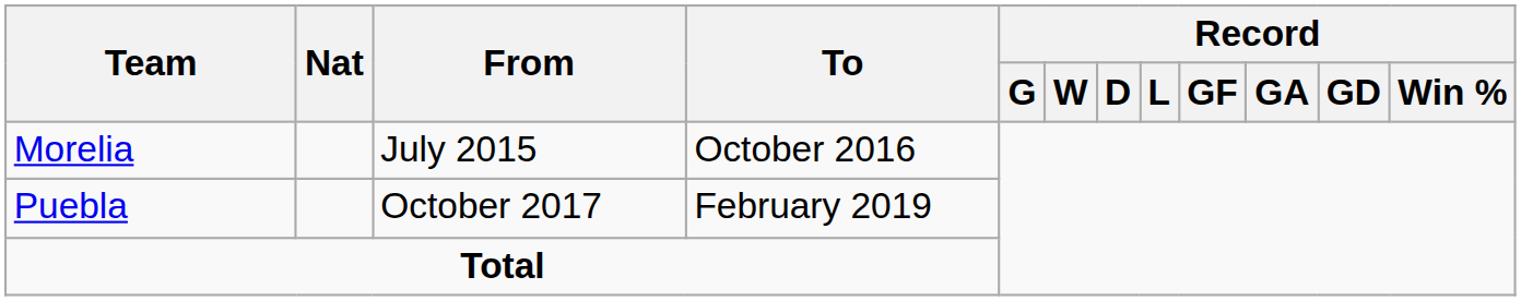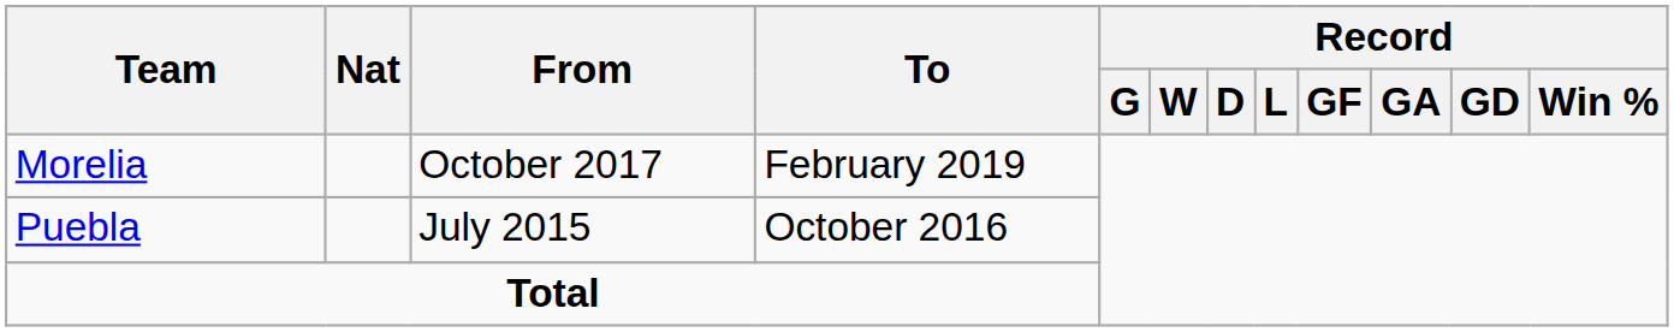 <table class="wikitable" style="text-align: center">
 <tr>
 <th rowspan="2" style="width:120px;">Team</th>
 <th rowspan="2" style="width:10px;">Nat</th>
 <th rowspan="2" style="width:130px;">From</th>
 <th rowspan="2" style="width:130px;">To</th>
 <th colspan="8">Record</th>
 </tr>
 <tr>
 <th>G</th>
 <th>W</th>
 <th>D</th>
 <th>L</th>
 <th>GF</th>
 <th>GA</th>
 <th>GD</th>
 <th>Win %</th>
 </tr>
 <tr>
 <td style="text-align:left;"><a href='#'>Morelia</a></td>
 <td></td>
-<td style="text-align:left;">July 2015</td>
-<td align="left">October 2016<br></td>
+<td style="text-align:left;">October 2017</td>
+<td align="left">February 2019<br></td>
 </tr>
 <tr>
 <td style="text-align:left;"><a href='#'>Puebla</a></td>
 <td></td>
-<td style="text-align:left;">October 2017</td>
-<td align="left">February 2019<br></td>
+<td style="text-align:left;">July 2015</td>
+<td align="left">October 2016<br></td>
 </tr>
 <tr>
 <td colspan="4"><strong>Total</strong><br></td>
 </tr>
 </table>
